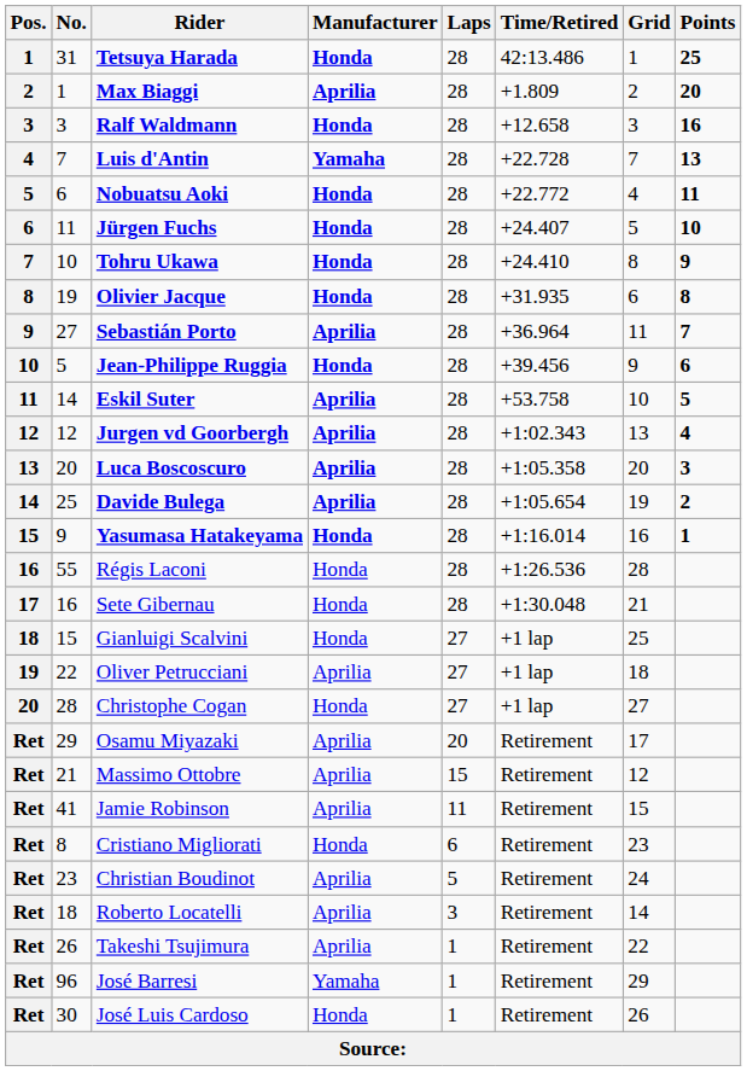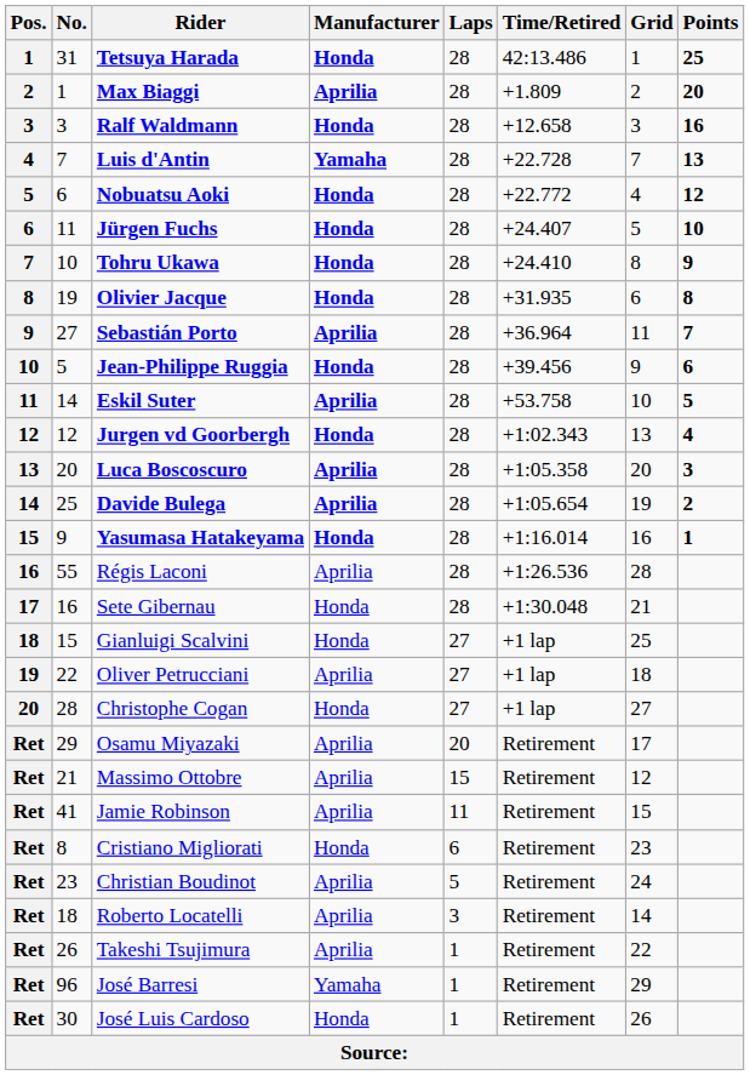 <table class="wikitable" style="font-size: 95%;">
 <tr>
 <th>Pos.</th>
 <th>No.</th>
 <th>Rider</th>
 <th>Manufacturer</th>
 <th>Laps</th>
 <th>Time/Retired</th>
 <th>Grid</th>
 <th>Points</th>
 </tr>
 <tr>
 <th>1</th>
 <td>31</td>
 <td> <strong><a href='#'>Tetsuya Harada</a></strong></td>
 <td><strong><a href='#'>Honda</a></strong></td>
 <td>28</td>
 <td>42:13.486</td>
 <td>1</td>
 <td><strong>25</strong></td>
 </tr>
 <tr>
 <th>2</th>
 <td>1</td>
 <td> <strong><a href='#'>Max Biaggi</a></strong></td>
 <td><strong><a href='#'>Aprilia</a></strong></td>
 <td>28</td>
 <td>+1.809</td>
 <td>2</td>
 <td><strong>20</strong></td>
 </tr>
 <tr>
 <th>3</th>
 <td>3</td>
 <td> <strong><a href='#'>Ralf Waldmann</a></strong></td>
 <td><strong><a href='#'>Honda</a></strong></td>
 <td>28</td>
 <td>+12.658</td>
 <td>3</td>
 <td><strong>16</strong></td>
 </tr>
 <tr>
 <th>4</th>
 <td>7</td>
 <td> <strong><a href='#'>Luis d'Antin</a></strong></td>
 <td><strong><a href='#'>Yamaha</a></strong></td>
 <td>28</td>
 <td>+22.728</td>
 <td>7</td>
 <td><strong>13</strong></td>
 </tr>
 <tr>
 <th>5</th>
 <td>6</td>
 <td> <strong><a href='#'>Nobuatsu Aoki</a></strong></td>
 <td><strong><a href='#'>Honda</a></strong></td>
 <td>28</td>
 <td>+22.772</td>
 <td>4</td>
-<td><strong>11</strong></td>
+<td><strong>12</strong></td>
 </tr>
 <tr>
 <th>6</th>
 <td>11</td>
 <td> <strong><a href='#'>Jürgen Fuchs</a></strong></td>
 <td><strong><a href='#'>Honda</a></strong></td>
 <td>28</td>
 <td>+24.407</td>
 <td>5</td>
 <td><strong>10</strong></td>
 </tr>
 <tr>
 <th>7</th>
 <td>10</td>
 <td> <strong><a href='#'>Tohru Ukawa</a></strong></td>
 <td><strong><a href='#'>Honda</a></strong></td>
 <td>28</td>
 <td>+24.410</td>
 <td>8</td>
 <td><strong>9</strong></td>
 </tr>
 <tr>
 <th>8</th>
 <td>19</td>
 <td> <strong><a href='#'>Olivier Jacque</a></strong></td>
 <td><strong><a href='#'>Honda</a></strong></td>
 <td>28</td>
 <td>+31.935</td>
 <td>6</td>
 <td><strong>8</strong></td>
 </tr>
 <tr>
 <th>9</th>
 <td>27</td>
 <td> <strong><a href='#'>Sebastián Porto</a></strong></td>
 <td><strong><a href='#'>Aprilia</a></strong></td>
 <td>28</td>
 <td>+36.964</td>
 <td>11</td>
 <td><strong>7</strong></td>
 </tr>
 <tr>
 <th>10</th>
 <td>5</td>
 <td> <strong><a href='#'>Jean-Philippe Ruggia</a></strong></td>
 <td><strong><a href='#'>Honda</a></strong></td>
 <td>28</td>
 <td>+39.456</td>
 <td>9</td>
 <td><strong>6</strong></td>
 </tr>
 <tr>
 <th>11</th>
 <td>14</td>
 <td> <strong><a href='#'>Eskil Suter</a></strong></td>
 <td><strong><a href='#'>Aprilia</a></strong></td>
 <td>28</td>
 <td>+53.758</td>
 <td>10</td>
 <td><strong>5</strong></td>
 </tr>
 <tr>
 <th>12</th>
 <td>12</td>
 <td> <strong><a href='#'>Jurgen vd Goorbergh</a></strong></td>
-<td><strong><a href='#'>Aprilia</a></strong></td>
+<td><strong><a href='#'>Honda</a></strong></td>
 <td>28</td>
 <td>+1:02.343</td>
 <td>13</td>
 <td><strong>4</strong></td>
 </tr>
 <tr>
 <th>13</th>
 <td>20</td>
 <td> <strong><a href='#'>Luca Boscoscuro</a></strong></td>
 <td><strong><a href='#'>Aprilia</a></strong></td>
 <td>28</td>
 <td>+1:05.358</td>
 <td>20</td>
 <td><strong>3</strong></td>
 </tr>
 <tr>
 <th>14</th>
 <td>25</td>
 <td> <strong><a href='#'>Davide Bulega</a></strong></td>
 <td><strong><a href='#'>Aprilia</a></strong></td>
 <td>28</td>
 <td>+1:05.654</td>
 <td>19</td>
 <td><strong>2</strong></td>
 </tr>
 <tr>
 <th>15</th>
 <td>9</td>
 <td> <strong><a href='#'>Yasumasa Hatakeyama</a></strong></td>
 <td><strong><a href='#'>Honda</a></strong></td>
 <td>28</td>
 <td>+1:16.014</td>
 <td>16</td>
 <td><strong>1</strong></td>
 </tr>
 <tr>
 <th>16</th>
 <td>55</td>
 <td> <a href='#'>Régis Laconi</a></td>
-<td><a href='#'>Honda</a></td>
+<td><a href='#'>Aprilia</a></td>
 <td>28</td>
 <td>+1:26.536</td>
 <td>28</td>
 <td></td>
 </tr>
 <tr>
 <th>17</th>
 <td>16</td>
 <td> <a href='#'>Sete Gibernau</a></td>
 <td><a href='#'>Honda</a></td>
 <td>28</td>
 <td>+1:30.048</td>
 <td>21</td>
 <td></td>
 </tr>
 <tr>
 <th>18</th>
 <td>15</td>
 <td> <a href='#'>Gianluigi Scalvini</a></td>
 <td><a href='#'>Honda</a></td>
 <td>27</td>
 <td>+1 lap</td>
 <td>25</td>
 <td></td>
 </tr>
 <tr>
 <th>19</th>
 <td>22</td>
 <td> <a href='#'>Oliver Petrucciani</a></td>
 <td><a href='#'>Aprilia</a></td>
 <td>27</td>
 <td>+1 lap</td>
 <td>18</td>
 <td></td>
 </tr>
 <tr>
 <th>20</th>
 <td>28</td>
 <td> <a href='#'>Christophe Cogan</a></td>
 <td><a href='#'>Honda</a></td>
 <td>27</td>
 <td>+1 lap</td>
 <td>27</td>
 <td></td>
 </tr>
 <tr>
 <th>Ret</th>
 <td>29</td>
 <td> <a href='#'>Osamu Miyazaki</a></td>
 <td><a href='#'>Aprilia</a></td>
 <td>20</td>
 <td>Retirement</td>
 <td>17</td>
 <td></td>
 </tr>
 <tr>
 <th>Ret</th>
 <td>21</td>
 <td> <a href='#'>Massimo Ottobre</a></td>
 <td><a href='#'>Aprilia</a></td>
 <td>15</td>
 <td>Retirement</td>
 <td>12</td>
 <td></td>
 </tr>
 <tr>
 <th>Ret</th>
 <td>41</td>
 <td> <a href='#'>Jamie Robinson</a></td>
 <td><a href='#'>Aprilia</a></td>
 <td>11</td>
 <td>Retirement</td>
 <td>15</td>
 <td></td>
 </tr>
 <tr>
 <th>Ret</th>
 <td>8</td>
 <td> <a href='#'>Cristiano Migliorati</a></td>
 <td><a href='#'>Honda</a></td>
 <td>6</td>
 <td>Retirement</td>
 <td>23</td>
 <td></td>
 </tr>
 <tr>
 <th>Ret</th>
 <td>23</td>
 <td> <a href='#'>Christian Boudinot</a></td>
 <td><a href='#'>Aprilia</a></td>
 <td>5</td>
 <td>Retirement</td>
 <td>24</td>
 <td></td>
 </tr>
 <tr>
 <th>Ret</th>
 <td>18</td>
 <td> <a href='#'>Roberto Locatelli</a></td>
 <td><a href='#'>Aprilia</a></td>
 <td>3</td>
 <td>Retirement</td>
 <td>14</td>
 <td></td>
 </tr>
 <tr>
 <th>Ret</th>
 <td>26</td>
 <td> <a href='#'>Takeshi Tsujimura</a></td>
 <td><a href='#'>Aprilia</a></td>
 <td>1</td>
 <td>Retirement</td>
 <td>22</td>
 <td></td>
 </tr>
 <tr>
 <th>Ret</th>
 <td>96</td>
 <td> <a href='#'>José Barresi</a></td>
 <td><a href='#'>Yamaha</a></td>
 <td>1</td>
 <td>Retirement</td>
 <td>29</td>
 <td></td>
 </tr>
 <tr>
 <th>Ret</th>
 <td>30</td>
 <td> <a href='#'>José Luis Cardoso</a></td>
 <td><a href='#'>Honda</a></td>
 <td>1</td>
 <td>Retirement</td>
 <td>26</td>
 <td></td>
 </tr>
 <tr>
 <th colspan=8>Source: </th>
 </tr>
 </table>
